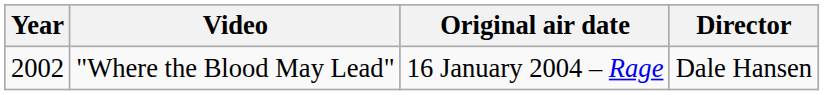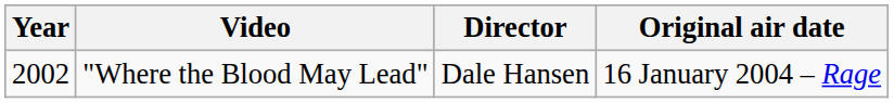 <table class="wikitable">
 <tr>
 <th>Year</th>
 <th>Video</th>
+<th>Director</th>
 <th>Original air date</th>
-<th>Director</th>
 </tr>
 <tr>
 <td>2002</td>
 <td>"Where the Blood May Lead" </td>
+<td>Dale Hansen</td>
 <td>16 January 2004 – <em><a href='#'>Rage</a></em></td>
-<td>Dale Hansen</td>
 </tr>
 </table>
